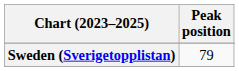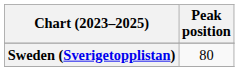 <table class="wikitable sortable plainrowheaders" style="text-align:center">
 <tr>
 <th scope="col">Chart (2023–2025)</th>
 <th scope="col">Peak<br>position</th>
 </tr>
 <tr>
 </tr>
 <tr>
 </tr>
 <tr>
 <th scope="row">Sweden (<a href='#'>Sverigetopplistan</a>)</th>
-<td>79</td>
+<td>80</td>
 </tr>
 <tr>
 </tr>
 </table>
